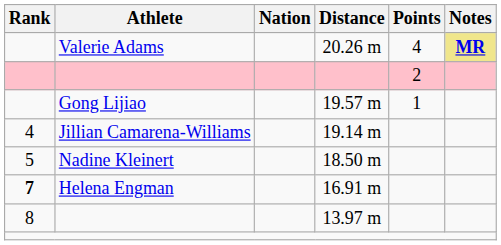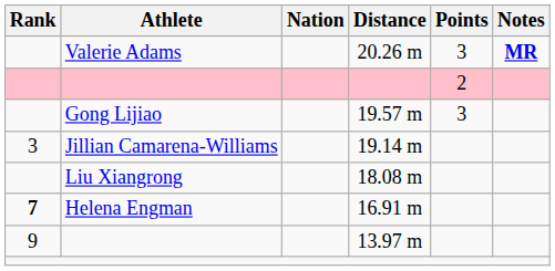 <table class="wikitable mw-datatable sortable" style="text-align:center;">
 <tr>
 <th scope="col" style="width: 10px;">Rank</th>
 <th scope="col">Athlete</th>
 <th scope="col">Nation</th>
 <th scope="col">Distance</th>
 <th scope="col">Points</th>
 <th scope="col">Notes</th>
 </tr>
 <tr>
 <td></td>
 <td align="left"><a href='#'>Valerie Adams</a></td>
 <td align="left"></td>
 <td>20.26 m</td>
-<td>4</td>
-<td style="background: khaki;"><strong><a href='#'>MR</a></strong></td>
+<td>3</td>
+<td><strong><a href='#'>MR</a></strong></td>
 </tr>
 <tr bgcolor=pink>
 <td></td>
 <td align="left"></td>
 <td align="left"></td>
 <td></td>
 <td>2</td>
 <td></td>
 </tr>
 <tr>
 <td></td>
 <td align="left"><a href='#'>Gong Lijiao</a></td>
 <td align="left"></td>
 <td>19.57 m</td>
-<td>1</td>
+<td>3</td>
 <td></td>
 </tr>
 <tr>
-<td>4</td>
+<td>3</td>
 <td align="left"><a href='#'>Jillian Camarena-Williams</a></td>
 <td align="left"></td>
 <td>19.14 m</td>
 <td></td>
 <td></td>
 </tr>
 <tr>
-<td>5</td>
-<td align="left"><a href='#'>Nadine Kleinert</a></td>
+<td></td>
+<td align="left"><a href='#'>Liu Xiangrong</a></td>
 <td align="left"></td>
-<td>18.50 m</td>
+<td>18.08 m</td>
 <td></td>
 <td></td>
 </tr>
 <tr>
 <td><strong>7</strong></td>
 <td align="left"><a href='#'>Helena Engman</a></td>
 <td align="left"></td>
 <td>16.91 m</td>
 <td></td>
 <td></td>
 </tr>
 <tr>
-<td>8</td>
+<td>9</td>
 <td align="left"></td>
 <td align="left"></td>
 <td>13.97 m</td>
 <td></td>
 <td></td>
 </tr>
 <tr class="sortbottom">
 <td colspan="6"></td>
 </tr>
 </table>
